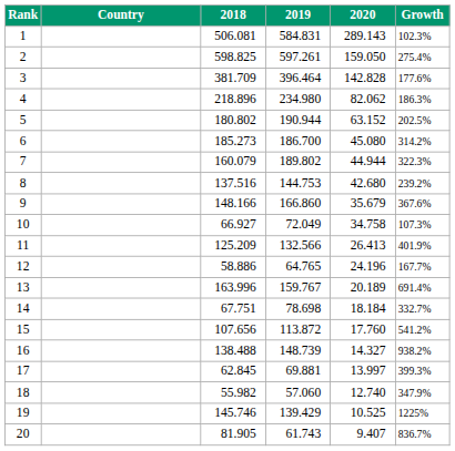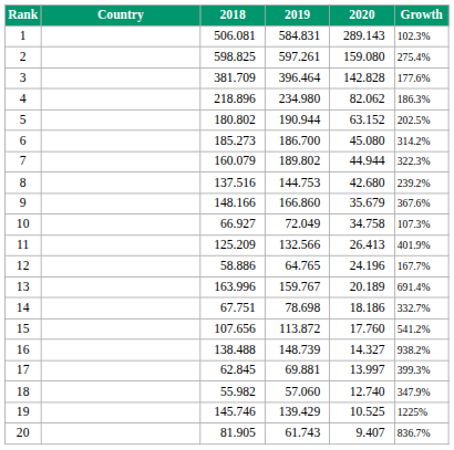 <table class="wikitable plainrowheaders" style="background:#fff; font-size:86%; line-height:16px; border:grey solid 1px; border-collapse:collapse;">
 <tr style="color:white;">
 <th style="width:5px; background:#00966E;">Rank</th>
 <th style="width:165px; background:#00966E;">Country</th>
 <th style="width:63px; background:#00966E;">2018</th>
 <th style="width:63px; background:#00966E;">2019</th>
 <th style="width:63px; background:#00966E;">2020</th>
 <th style="width:52px; background:#00966E;">Growth</th>
 </tr>
 <tr align=center>
 <td>1</td>
 <td align="left"></td>
 <td align=right>506.081  </td>
 <td align=right>584.831  </td>
 <td align=right>289.143  </td>
 <td align=left><small></small> <small>102.3%</small></td>
 </tr>
 <tr align=center>
 <td>2</td>
 <td align="left"></td>
 <td align=right>598.825  </td>
 <td align=right>597.261  </td>
-<td align=right>159.050  </td>
+<td align=right>159.080  </td>
 <td align=left><small></small> <small>275.4%</small></td>
 </tr>
 <tr align=center>
 <td>3</td>
 <td align="left"></td>
 <td align=right>381.709  </td>
 <td align=right>396.464  </td>
 <td align=right>142.828  </td>
 <td align=left><small></small> <small>177.6%</small></td>
 </tr>
 <tr align=center>
 <td>4</td>
 <td align="left"></td>
 <td align=right>218.896  </td>
 <td align=right>234.980  </td>
 <td align=right>82.062  </td>
 <td align=left><small></small> <small>186.3%</small></td>
 </tr>
 <tr align =center>
 <td>5</td>
 <td align="left"></td>
 <td align=right>180.802  </td>
 <td align=right>190.944  </td>
 <td align=right>63.152  </td>
 <td align=left><small></small> <small>202.5%</small></td>
 </tr>
 <tr align=center>
 <td>6</td>
 <td align="left"></td>
 <td align=right>185.273  </td>
 <td align=right>186.700  </td>
 <td align=right>45.080  </td>
 <td align=left><small></small> <small>314.2%</small></td>
 </tr>
 <tr align=center>
 <td>7</td>
 <td align="left"></td>
 <td align=right>160.079  </td>
 <td align=right>189.802  </td>
 <td align=right>44.944  </td>
 <td align=left><small></small> <small>322.3%</small></td>
 </tr>
 <tr align=center>
 <td>8</td>
 <td align="left"></td>
 <td align=right>137.516  </td>
 <td align=right>144.753  </td>
 <td align=right>42.680  </td>
 <td align=left><small></small> <small>239.2%</small></td>
 </tr>
 <tr align=center>
 <td>9</td>
 <td align="left"></td>
 <td align=right>148.166  </td>
 <td align=right>166.860  </td>
 <td align=right>35.679  </td>
 <td align=left><small></small> <small>367.6%</small></td>
 </tr>
 <tr align=center>
 <td>10</td>
 <td align="left"></td>
 <td align=right>66.927  </td>
 <td align=right>72.049  </td>
 <td align=right>34.758  </td>
 <td align=left><small></small> <small>107.3%</small></td>
 </tr>
 <tr align=center>
 <td>11</td>
 <td align="left"></td>
 <td align=right>125.209  </td>
 <td align=right>132.566  </td>
 <td align=right>26.413  </td>
 <td align=left><small></small> <small>401.9%</small></td>
 </tr>
 <tr align=center>
 <td>12</td>
 <td align="left"></td>
 <td align=right>58.886  </td>
 <td align=right>64.765  </td>
 <td align=right>24.196  </td>
 <td align=left><small></small> <small>167.7%</small></td>
 </tr>
 <tr align =center>
 <td>13</td>
 <td align="left"></td>
 <td align=right>163.996  </td>
 <td align=right>159.767  </td>
 <td align=right>20.189  </td>
 <td align=left><small></small> <small>691.4%</small></td>
 </tr>
 <tr align=center>
 <td>14</td>
 <td align="left"></td>
 <td align=right>67.751  </td>
 <td align=right>78.698  </td>
-<td align=right>18.184  </td>
+<td align=right>18.186  </td>
 <td align=left><small></small> <small>332.7%</small></td>
 </tr>
 <tr align=center>
 <td>15</td>
 <td align="left"></td>
 <td align=right>107.656  </td>
 <td align=right>113.872  </td>
 <td align=right>17.760  </td>
 <td align=left><small></small> <small>541.2%</small></td>
 </tr>
 <tr align=center>
 <td>16</td>
 <td align="left"></td>
 <td align=right>138.488  </td>
 <td align=right>148.739  </td>
 <td align=right>14.327  </td>
 <td align=left><small></small> <small>938.2%</small></td>
 </tr>
 <tr align=center>
 <td>17</td>
 <td align="left"></td>
 <td align=right>62.845  </td>
 <td align=right>69.881  </td>
 <td align=right>13.997  </td>
 <td align=left><small></small> <small>399.3%</small></td>
 </tr>
 <tr align=center>
 <td>18</td>
 <td align="left"></td>
 <td align=right>55.982  </td>
 <td align=right>57.060  </td>
 <td align=right>12.740  </td>
 <td align=left><small></small> <small>347.9%</small></td>
 </tr>
 <tr align=center>
 <td>19</td>
 <td align="left"></td>
 <td align=right>145.746  </td>
 <td align=right>139.429  </td>
 <td align=right>10.525  </td>
 <td align=left><small></small> <small>1225%</small></td>
 </tr>
 <tr align=center>
 <td>20</td>
 <td align="left"></td>
 <td align=right>81.905  </td>
 <td align=right>61.743  </td>
 <td align=right>9.407  </td>
 <td align=left><small></small> <small>836.7%</small></td>
 </tr>
 </table>
